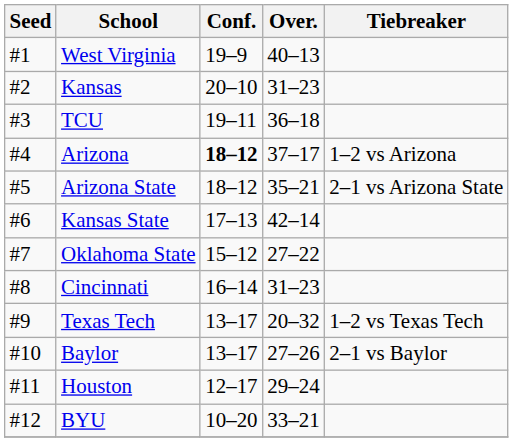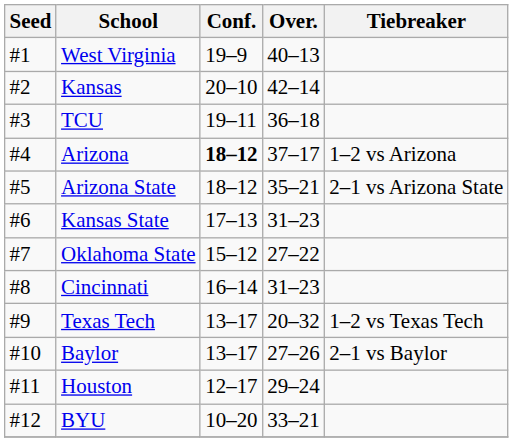 <table class="wikitable">
 <tr>
 <th>Seed</th>
 <th>School</th>
 <th>Conf.</th>
 <th>Over.</th>
 <th>Tiebreaker</th>
 </tr>
 <tr>
 <td>#1</td>
 <td><a href='#'>West Virginia</a></td>
 <td>19–9</td>
 <td>40–13</td>
 <td></td>
 </tr>
 <tr>
 <td>#2</td>
 <td><a href='#'>Kansas</a></td>
 <td>20–10</td>
-<td>31–23</td>
+<td>42–14</td>
 <td></td>
 </tr>
 <tr>
 <td>#3</td>
 <td><a href='#'>TCU</a></td>
 <td>19–11</td>
 <td>36–18</td>
 <td></td>
 </tr>
 <tr>
 <td>#4</td>
 <td><a href='#'>Arizona</a></td>
 <td><strong>18–12</strong></td>
 <td>37–17</td>
 <td>1–2 vs Arizona</td>
 </tr>
 <tr>
 <td>#5</td>
 <td><a href='#'>Arizona State</a></td>
 <td>18–12</td>
 <td>35–21</td>
 <td>2–1 vs Arizona State</td>
 </tr>
 <tr>
 <td>#6</td>
 <td><a href='#'>Kansas State</a></td>
 <td>17–13</td>
-<td>42–14</td>
+<td>31–23</td>
 <td></td>
 </tr>
 <tr>
 <td>#7</td>
 <td><a href='#'>Oklahoma State</a></td>
 <td>15–12</td>
 <td>27–22</td>
 <td></td>
 </tr>
 <tr>
 <td>#8</td>
 <td><a href='#'>Cincinnati</a></td>
 <td>16–14</td>
 <td>31–23</td>
 <td></td>
 </tr>
 <tr>
 <td>#9</td>
 <td><a href='#'>Texas Tech</a></td>
 <td>13–17</td>
 <td>20–32</td>
 <td>1–2 vs Texas Tech</td>
 </tr>
 <tr>
 <td>#10</td>
 <td><a href='#'>Baylor</a></td>
 <td>13–17</td>
 <td>27–26</td>
 <td>2–1 vs Baylor</td>
 </tr>
 <tr>
 <td>#11</td>
 <td><a href='#'>Houston</a></td>
 <td>12–17</td>
 <td>29–24</td>
 <td></td>
 </tr>
 <tr>
 <td>#12</td>
 <td><a href='#'>BYU</a></td>
 <td>10–20</td>
 <td>33–21</td>
 <td></td>
 </tr>
 <tr>
 </tr>
 </table>
